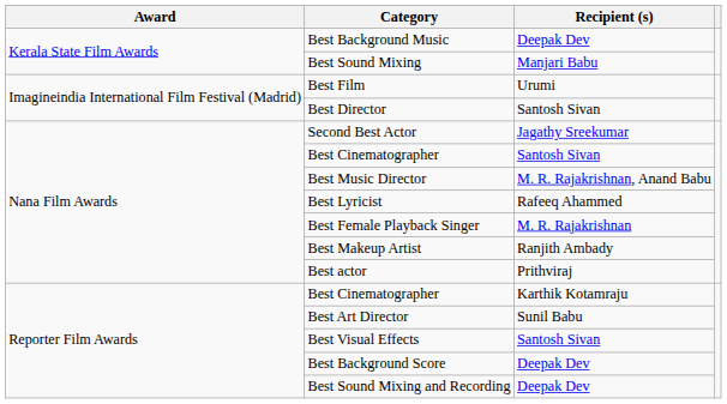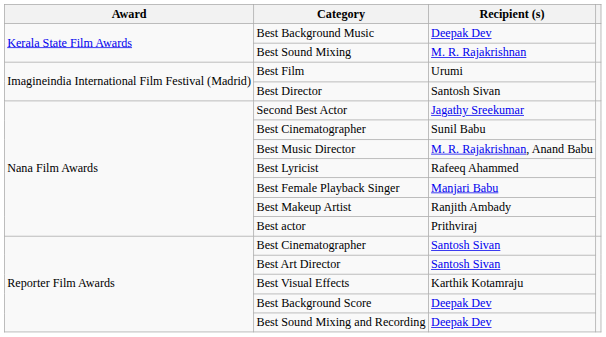 <table class="wikitable">
 <tr>
 <th>Award</th>
 <th>Category</th>
 <th>Recipient (s)</th>
 <th></th>
 </tr>
 <tr>
 <td rowspan="2"><a href='#'>Kerala State Film Awards</a></td>
 <td>Best Background Music</td>
 <td><a href='#'>Deepak Dev</a></td>
 <td rowspan="2"></td>
 </tr>
 <tr>
 <td>Best Sound Mixing</td>
-<td><a href='#'>Manjari Babu</a></td>
+<td><a href='#'>M. R. Rajakrishnan</a></td>
 </tr>
 <tr>
 <td rowspan="2">Imagineindia International Film Festival (Madrid)</td>
 <td>Best Film</td>
 <td>Urumi</td>
 <td rowspan="2"></td>
 </tr>
 <tr>
 <td>Best Director</td>
 <td>Santosh Sivan</td>
 </tr>
 <tr>
 <td rowspan="7">Nana Film Awards</td>
 <td>Second Best Actor</td>
 <td><a href='#'>Jagathy Sreekumar</a></td>
 <td rowspan="7"></td>
 </tr>
 <tr>
 <td>Best Cinematographer</td>
-<td><a href='#'>Santosh Sivan</a></td>
+<td>Sunil Babu</td>
 </tr>
 <tr>
 <td>Best Music Director</td>
 <td><a href='#'>M. R. Rajakrishnan</a>, Anand Babu</td>
 </tr>
 <tr>
 <td>Best Lyricist</td>
 <td>Rafeeq Ahammed</td>
 </tr>
 <tr>
 <td>Best Female Playback Singer</td>
-<td><a href='#'>M. R. Rajakrishnan</a></td>
+<td><a href='#'>Manjari Babu</a></td>
 </tr>
 <tr>
 <td>Best Makeup Artist</td>
 <td>Ranjith Ambady</td>
 </tr>
 <tr>
 <td>Best actor</td>
 <td>Prithviraj</td>
 </tr>
 <tr>
 <td rowspan="5">Reporter Film Awards</td>
 <td>Best Cinematographer</td>
-<td>Karthik Kotamraju</td>
+<td><a href='#'>Santosh Sivan</a></td>
 <td rowspan="7"></td>
 </tr>
 <tr>
 <td>Best Art Director</td>
-<td>Sunil Babu</td>
+<td><a href='#'>Santosh Sivan</a></td>
 </tr>
 <tr>
 <td>Best Visual Effects</td>
-<td><a href='#'>Santosh Sivan</a></td>
+<td>Karthik Kotamraju</td>
 </tr>
 <tr>
 <td>Best Background Score</td>
 <td><a href='#'>Deepak Dev</a></td>
 </tr>
 <tr>
 <td>Best Sound Mixing and Recording</td>
 <td><a href='#'>Deepak Dev</a></td>
 </tr>
 </table>
